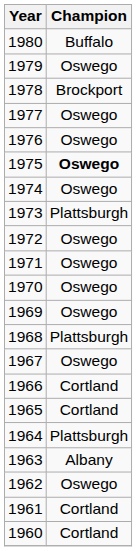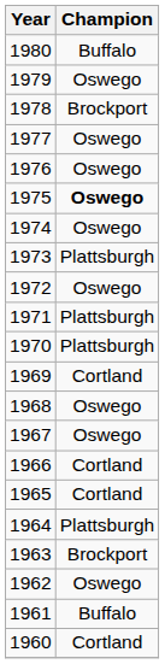 <table class="wikitable" style="text-align:center" cellpadding=2 cellspacing=2>
 <tr>
 <th>Year</th>
 <th>Champion</th>
 </tr>
 <tr>
 <td>1980</td>
 <td>Buffalo</td>
 </tr>
 <tr>
 <td>1979</td>
 <td>Oswego</td>
 </tr>
 <tr>
 <td>1978</td>
 <td>Brockport</td>
 </tr>
 <tr>
 <td>1977</td>
 <td>Oswego</td>
 </tr>
 <tr>
 <td>1976</td>
 <td>Oswego</td>
 </tr>
 <tr>
 <td>1975</td>
 <td><strong>Oswego</strong></td>
 </tr>
 <tr>
 <td>1974</td>
 <td>Oswego</td>
 </tr>
 <tr>
 <td>1973</td>
 <td>Plattsburgh</td>
 </tr>
 <tr>
 <td>1972</td>
 <td>Oswego</td>
 </tr>
 <tr>
 <td>1971</td>
-<td>Oswego</td>
+<td>Plattsburgh</td>
 </tr>
 <tr>
 <td>1970</td>
-<td>Oswego</td>
+<td>Plattsburgh</td>
 </tr>
 <tr>
 <td>1969</td>
-<td>Oswego</td>
+<td>Cortland</td>
 </tr>
 <tr>
 <td>1968</td>
-<td>Plattsburgh</td>
+<td>Oswego</td>
 </tr>
 <tr>
 <td>1967</td>
 <td>Oswego</td>
 </tr>
 <tr>
 <td>1966</td>
 <td>Cortland</td>
 </tr>
 <tr>
 <td>1965</td>
 <td>Cortland</td>
 </tr>
 <tr>
 <td>1964</td>
 <td>Plattsburgh</td>
 </tr>
 <tr>
 <td>1963</td>
-<td>Albany</td>
+<td>Brockport</td>
 </tr>
 <tr>
 <td>1962</td>
 <td>Oswego</td>
 </tr>
 <tr>
 <td>1961</td>
-<td>Cortland</td>
+<td>Buffalo</td>
 </tr>
 <tr>
 <td>1960</td>
 <td>Cortland</td>
 </tr>
 <tr>
 </tr>
 </table>
